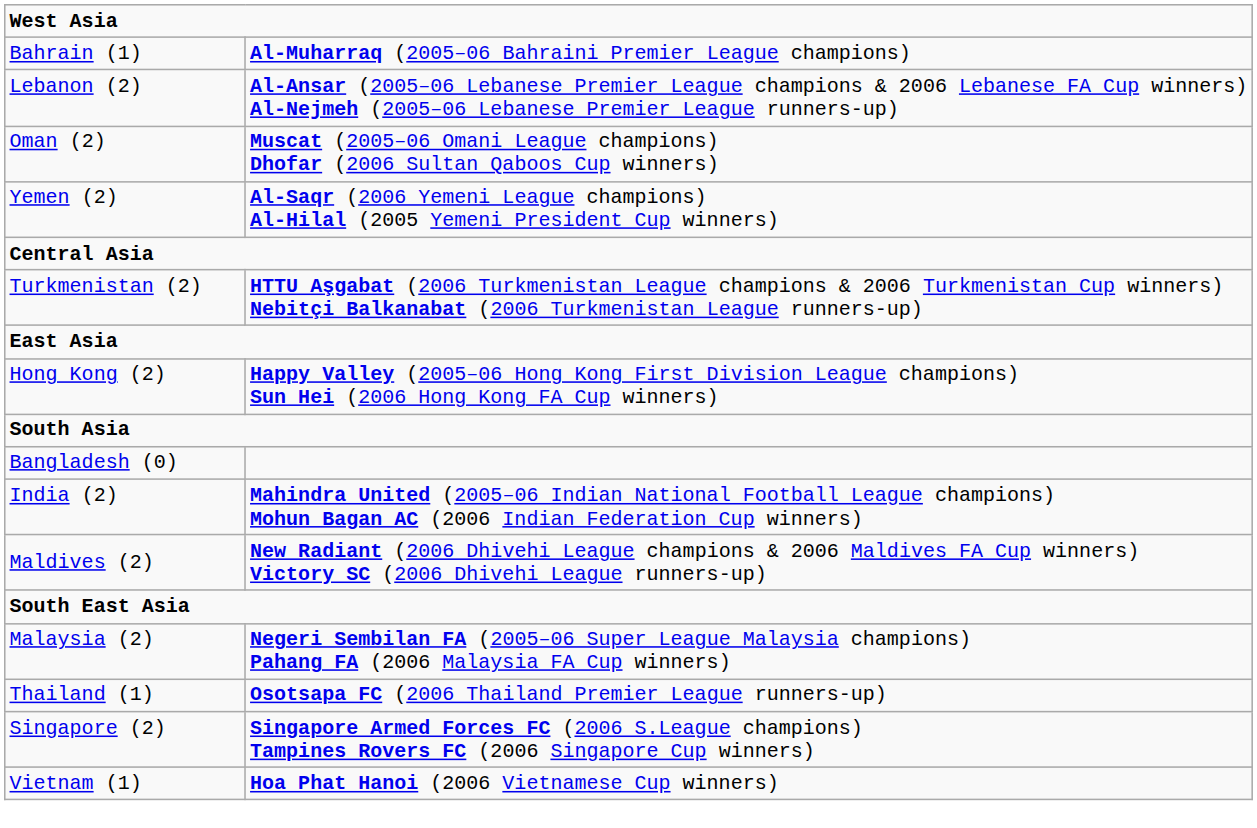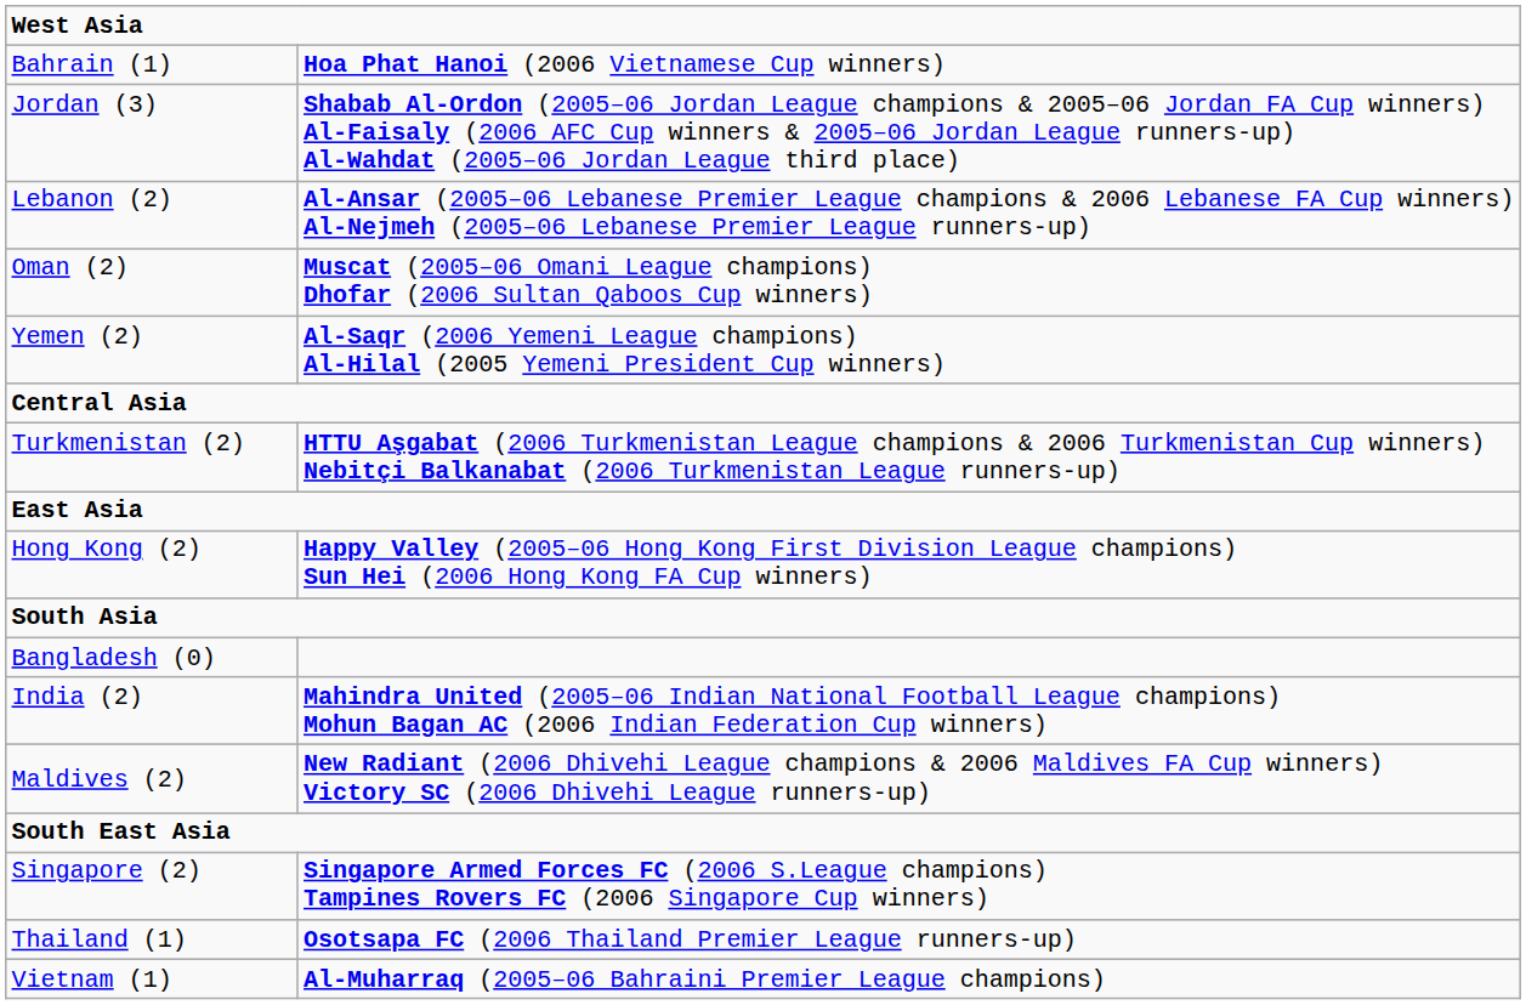 <table class="wikitable">
 <tr>
 <td colspan=2><strong>West Asia</strong></td>
 </tr>
 <tr>
 <td valign="top" width="150px"> <a href='#'>Bahrain</a> (1)</td>
-<td><strong><a href='#'>Al-Muharraq</a></strong> (<a href='#'>2005–06 Bahraini Premier League</a> champions)</td>
+<td><strong><a href='#'>Hoa Phat Hanoi</a></strong> (2006 <a href='#'>Vietnamese Cup</a> winners)</td>
+</tr>
+<tr>
+<td valign="top"> <a href='#'>Jordan</a> (3)</td>
+<td><strong><a href='#'>Shabab Al-Ordon</a></strong> (<a href='#'>2005–06 Jordan League</a> champions & 2005–06 <a href='#'>Jordan FA Cup</a> winners)<br><strong><a href='#'>Al-Faisaly</a></strong> (<a href='#'>2006 AFC Cup</a> winners & <a href='#'>2005–06 Jordan League</a> runners-up)<br><strong><a href='#'>Al-Wahdat</a></strong> (<a href='#'>2005–06 Jordan League</a> third place)</td>
 </tr>
 <tr>
 <td valign="top"> <a href='#'>Lebanon</a> (2)</td>
 <td><strong><a href='#'>Al-Ansar</a></strong> (<a href='#'>2005–06 Lebanese Premier League</a> champions & 2006 <a href='#'>Lebanese FA Cup</a> winners)<br><strong><a href='#'>Al-Nejmeh</a></strong> (<a href='#'>2005–06 Lebanese Premier League</a> runners-up)</td>
 </tr>
 <tr>
 <td valign="top"> <a href='#'>Oman</a> (2)</td>
 <td><strong><a href='#'>Muscat</a></strong> (<a href='#'>2005–06 Omani League</a> champions)<br><strong><a href='#'>Dhofar</a></strong> (<a href='#'>2006 Sultan Qaboos Cup</a> winners)</td>
 </tr>
 <tr>
 <td valign="top"> <a href='#'>Yemen</a> (2)</td>
 <td><strong><a href='#'>Al-Saqr</a></strong> (<a href='#'>2006 Yemeni League</a> champions)<br><strong><a href='#'>Al-Hilal</a></strong> (2005 <a href='#'>Yemeni President Cup</a> winners)</td>
 </tr>
 <tr>
 <td colspan=2><strong>Central Asia</strong></td>
 </tr>
 <tr>
 <td valign="top"> <a href='#'>Turkmenistan</a> (2)</td>
 <td><strong><a href='#'>HTTU Aşgabat</a></strong> (<a href='#'>2006 Turkmenistan League</a> champions & 2006 <a href='#'>Turkmenistan Cup</a> winners)<br><strong><a href='#'>Nebitçi Balkanabat</a></strong> (<a href='#'>2006 Turkmenistan League</a> runners-up)</td>
 </tr>
 <tr>
 <td colspan=2><strong>East Asia</strong></td>
 </tr>
 <tr>
 <td valign="top" width="150px"> <a href='#'>Hong Kong</a> (2)</td>
 <td><strong><a href='#'>Happy Valley</a></strong> (<a href='#'>2005–06 Hong Kong First Division League</a> champions)<br><strong><a href='#'>Sun Hei</a></strong> (<a href='#'>2006 Hong Kong FA Cup</a> winners)</td>
 </tr>
 <tr>
 <td colspan=2><strong>South Asia</strong></td>
 </tr>
 <tr>
 <td valign="top" width="150px"> <a href='#'>Bangladesh</a> (0)</td>
 </tr>
 <tr>
 <td valign="top"> <a href='#'>India</a> (2)</td>
 <td><strong><a href='#'>Mahindra United</a></strong> (<a href='#'>2005–06 Indian National Football League</a> champions)<br><strong><a href='#'>Mohun Bagan AC</a></strong> (2006 <a href='#'>Indian Federation Cup</a> winners)</td>
 </tr>
 <tr>
 <td width="150px"> <a href='#'>Maldives</a> (2)</td>
 <td><strong><a href='#'>New Radiant</a></strong> (<a href='#'>2006 Dhivehi League</a> champions & 2006 <a href='#'>Maldives FA Cup</a> winners)<br><strong><a href='#'>Victory SC</a></strong> (<a href='#'>2006 Dhivehi League</a> runners-up)</td>
 </tr>
 <tr>
 <td colspan=2><strong>South East Asia</strong></td>
 </tr>
 <tr>
-<td valign="top"> <a href='#'>Malaysia</a> (2)</td>
-<td><strong><a href='#'>Negeri Sembilan FA</a></strong> (<a href='#'>2005–06 Super League Malaysia</a> champions)<br><strong><a href='#'>Pahang FA</a></strong> (2006 <a href='#'>Malaysia FA Cup</a> winners)</td>
+<td valign="top"> <a href='#'>Singapore</a> (2)</td>
+<td><strong><a href='#'>Singapore Armed Forces FC</a></strong> (<a href='#'>2006 S.League</a> champions)<br><strong><a href='#'>Tampines Rovers FC</a></strong> (2006 <a href='#'>Singapore Cup</a> winners)</td>
 </tr>
 <tr>
 <td valign="top"> <a href='#'>Thailand</a> (1)</td>
 <td><strong><a href='#'>Osotsapa FC</a></strong> (<a href='#'>2006 Thailand Premier League</a> runners-up)</td>
 </tr>
 <tr>
-<td valign="top"> <a href='#'>Singapore</a> (2)</td>
-<td><strong><a href='#'>Singapore Armed Forces FC</a></strong> (<a href='#'>2006 S.League</a> champions)<br><strong><a href='#'>Tampines Rovers FC</a></strong> (2006 <a href='#'>Singapore Cup</a> winners)</td>
-</tr>
-<tr>
 <td valign="top"> <a href='#'>Vietnam</a> (1)</td>
-<td><strong><a href='#'>Hoa Phat Hanoi</a></strong> (2006 <a href='#'>Vietnamese Cup</a> winners)</td>
+<td><strong><a href='#'>Al-Muharraq</a></strong> (<a href='#'>2005–06 Bahraini Premier League</a> champions)</td>
 </tr>
 </table>
